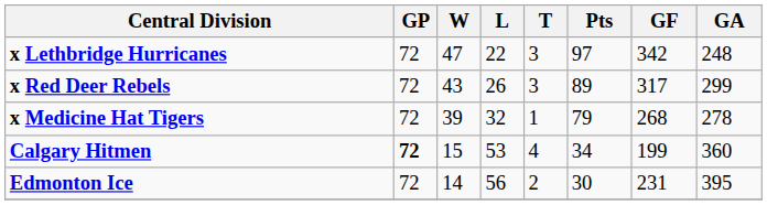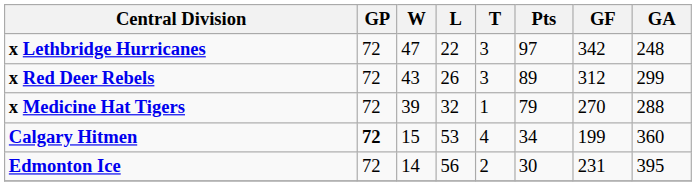 <table class="wikitable">
 <tr>
 <th width="45%">Central Division</th>
 <th width="5%">GP</th>
 <th width="5%">W</th>
 <th width="5%">L</th>
 <th width="5%">T</th>
 <th width="7.5%">Pts</th>
 <th width="7.5%">GF</th>
 <th width="7.5%">GA</th>
 </tr>
 <tr>
 <td><strong>x <a href='#'>Lethbridge Hurricanes</a></strong></td>
 <td>72</td>
 <td>47</td>
 <td>22</td>
 <td>3</td>
 <td>97</td>
 <td>342</td>
 <td>248</td>
 </tr>
 <tr>
 <td><strong>x <a href='#'>Red Deer Rebels</a></strong></td>
 <td>72</td>
 <td>43</td>
 <td>26</td>
 <td>3</td>
 <td>89</td>
-<td>317</td>
+<td>312</td>
 <td>299</td>
 </tr>
 <tr>
 <td><strong>x <a href='#'>Medicine Hat Tigers</a></strong></td>
 <td>72</td>
 <td>39</td>
 <td>32</td>
 <td>1</td>
 <td>79</td>
-<td>268</td>
-<td>278</td>
+<td>270</td>
+<td>288</td>
 </tr>
 <tr>
 <td><strong><a href='#'>Calgary Hitmen</a></strong></td>
 <td><strong>72</strong></td>
 <td>15</td>
 <td>53</td>
 <td>4</td>
 <td>34</td>
 <td>199</td>
 <td>360</td>
 </tr>
 <tr>
 <td><strong><a href='#'>Edmonton Ice</a></strong></td>
 <td>72</td>
 <td>14</td>
 <td>56</td>
 <td>2</td>
 <td>30</td>
 <td>231</td>
 <td>395</td>
 </tr>
 <tr>
 </tr>
 </table>
